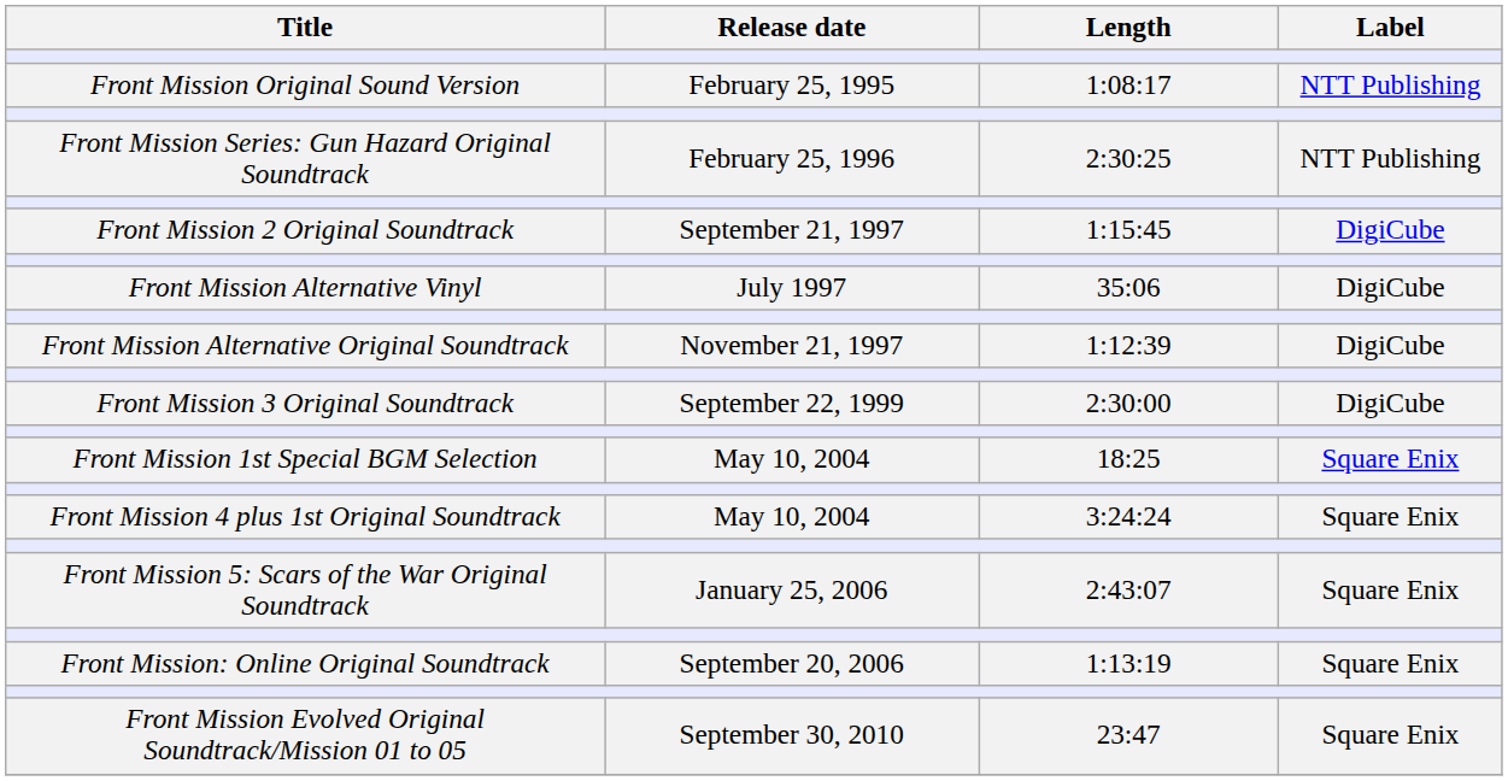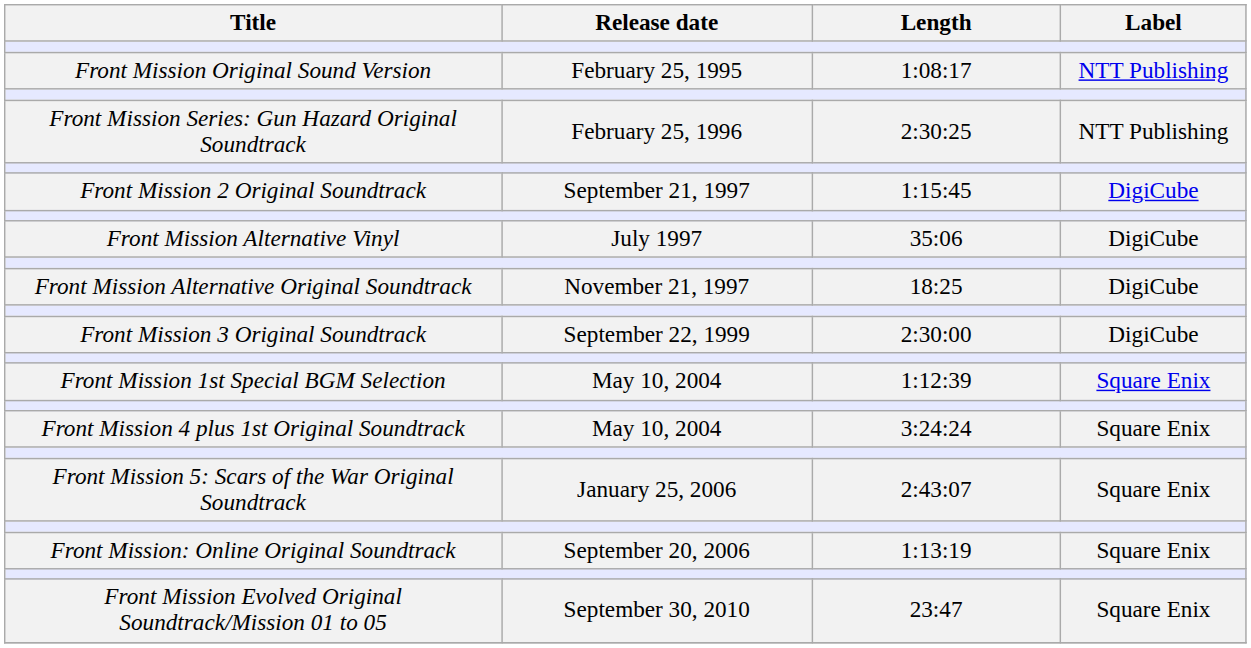 <table class="wikitable" width="97%">
 <tr style="text-align: center;">
 <th colspan="2" width="40%">Title</th>
 <th colspan="1" width="25%">Release date</th>
 <th colspan="1" width="20%">Length</th>
 <th colspan="1" width="45%">Label</th>
 </tr>
 <tr>
 <td colspan="5" bgcolor="#e6e9ff"></td>
 </tr>
 <tr bgcolor="#F2F2F2" align="center">
 <td colspan="2"><em>Front Mission Original Sound Version</em></td>
 <td colspan="1">February 25, 1995</td>
 <td colspan="1">1:08:17</td>
 <td colspan="1"><a href='#'>NTT Publishing</a></td>
 </tr>
 <tr>
 <td colspan="5" bgcolor="#e6e9ff"></td>
 </tr>
 <tr bgcolor="#F2F2F2" align="center">
 <td colspan="2"><em>Front Mission Series: Gun Hazard Original Soundtrack</em></td>
 <td colspan="1">February 25, 1996</td>
 <td colspan="1">2:30:25</td>
 <td colspan="1">NTT Publishing</td>
 </tr>
 <tr>
 <td colspan="5" bgcolor="#e6e9ff"></td>
 </tr>
 <tr bgcolor="#F2F2F2" align="center">
 <td colspan="2"><em>Front Mission 2 Original Soundtrack</em></td>
 <td colspan="1">September 21, 1997</td>
 <td colspan="1">1:15:45</td>
 <td colspan="1"><a href='#'>DigiCube</a></td>
 </tr>
 <tr>
 <td colspan="5" bgcolor="#e6e9ff"></td>
 </tr>
 <tr bgcolor="#F2F2F2" align="center">
 <td colspan="2"><em>Front Mission Alternative Vinyl</em></td>
 <td colspan="1">July 1997</td>
 <td colspan="1">35:06</td>
 <td colspan="1">DigiCube</td>
 </tr>
 <tr>
 <td colspan="5" bgcolor="#e6e9ff"></td>
 </tr>
 <tr bgcolor="#F2F2F2" align="center">
 <td colspan="2"><em>Front Mission Alternative Original Soundtrack</em></td>
 <td colspan="1">November 21, 1997</td>
-<td colspan="1">1:12:39</td>
+<td colspan="1">18:25</td>
 <td colspan="1">DigiCube</td>
 </tr>
 <tr>
 <td colspan="5" bgcolor="#e6e9ff"></td>
 </tr>
 <tr bgcolor="#F2F2F2" align="center">
 <td colspan="2"><em>Front Mission 3 Original Soundtrack</em></td>
 <td colspan="1">September 22, 1999</td>
 <td colspan="1">2:30:00</td>
 <td colspan="1">DigiCube</td>
 </tr>
 <tr>
 <td colspan="5" bgcolor="#e6e9ff"></td>
 </tr>
 <tr bgcolor="#F2F2F2" align="center">
 <td colspan="2"><em>Front Mission 1st Special BGM Selection</em></td>
 <td colspan="1">May 10, 2004</td>
-<td colspan="1">18:25</td>
+<td colspan="1">1:12:39</td>
 <td colspan="1"><a href='#'>Square Enix</a></td>
 </tr>
 <tr>
 <td colspan="5" bgcolor="#e6e9ff"></td>
 </tr>
 <tr bgcolor="#F2F2F2" align="center">
 <td colspan="2"><em>Front Mission 4 plus 1st Original Soundtrack</em></td>
 <td colspan="1">May 10, 2004</td>
 <td colspan="1">3:24:24</td>
 <td colspan="1">Square Enix</td>
 </tr>
 <tr>
 <td colspan="5" bgcolor="#e6e9ff"></td>
 </tr>
 <tr bgcolor="#F2F2F2" align="center">
 <td colspan="2"><em>Front Mission 5: Scars of the War Original Soundtrack</em></td>
 <td colspan="1">January 25, 2006</td>
 <td colspan="1">2:43:07</td>
 <td colspan="1">Square Enix</td>
 </tr>
 <tr>
 <td colspan="5" bgcolor="#e6e9ff"></td>
 </tr>
 <tr bgcolor="#F2F2F2" align="center">
 <td colspan="2"><em>Front Mission: Online Original Soundtrack</em></td>
 <td colspan="1">September 20, 2006</td>
 <td colspan="1">1:13:19</td>
 <td colspan="1">Square Enix</td>
 </tr>
 <tr>
 <td colspan="5" bgcolor="#e6e9ff"></td>
 </tr>
 <tr bgcolor="#F2F2F2" align="center">
 <td colspan="2"><em>Front Mission Evolved Original Soundtrack/Mission 01 to 05</em></td>
 <td colspan="1">September 30, 2010</td>
 <td colspan="1">23:47</td>
 <td colspan="1">Square Enix</td>
 </tr>
 <tr>
 </tr>
 </table>
